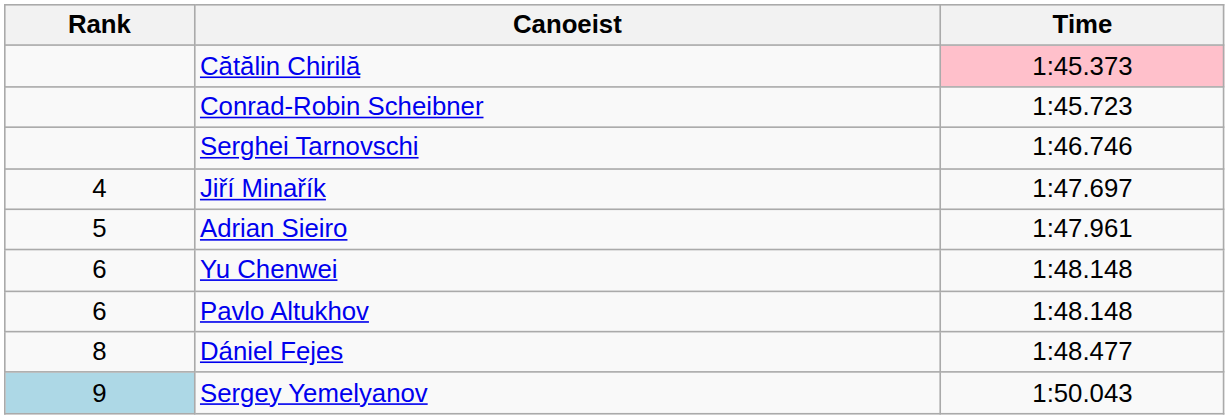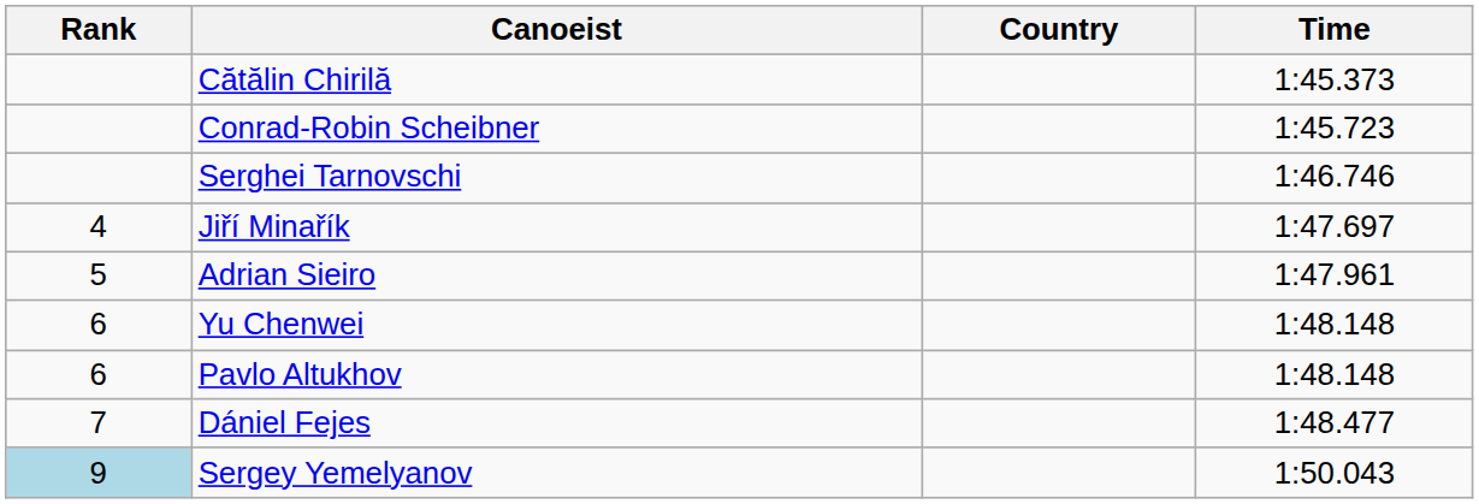 <table class="wikitable" style="text-align:center;width: 60%">
 <tr>
 <th>Rank</th>
 <th>Canoeist</th>
+<th>Country</th>
 <th>Time</th>
 </tr>
 <tr>
 <td></td>
 <td align="left"><a href='#'>Cătălin Chirilă</a></td>
-<td style="background: pink;">1:45.373</td>
+<td align="left"></td>
+<td>1:45.373</td>
 </tr>
 <tr>
 <td></td>
 <td align="left"><a href='#'>Conrad-Robin Scheibner</a></td>
+<td align="left"></td>
 <td>1:45.723</td>
 </tr>
 <tr>
 <td></td>
 <td align="left"><a href='#'>Serghei Tarnovschi</a></td>
+<td align="left"></td>
 <td>1:46.746</td>
 </tr>
 <tr>
 <td>4</td>
 <td align="left"><a href='#'>Jiří Minařík</a></td>
+<td align="left"></td>
 <td>1:47.697</td>
 </tr>
 <tr>
 <td>5</td>
 <td align="left"><a href='#'>Adrian Sieiro</a></td>
+<td align="left"></td>
 <td>1:47.961</td>
 </tr>
 <tr>
 <td>6</td>
 <td align="left"><a href='#'>Yu Chenwei</a></td>
+<td align="left"></td>
 <td>1:48.148</td>
 </tr>
 <tr>
 <td>6</td>
 <td align="left"><a href='#'>Pavlo Altukhov</a></td>
+<td align="left"></td>
 <td>1:48.148</td>
 </tr>
 <tr>
-<td>8</td>
+<td>7</td>
 <td align="left"><a href='#'>Dániel Fejes</a></td>
+<td align="left"></td>
 <td>1:48.477</td>
 </tr>
 <tr>
 <td style="background: lightblue;">9</td>
 <td align="left"><a href='#'>Sergey Yemelyanov</a></td>
+<td align="left"></td>
 <td>1:50.043</td>
 </tr>
 </table>
